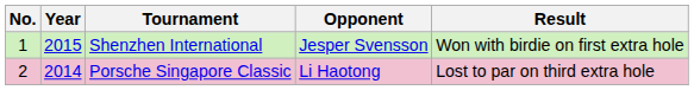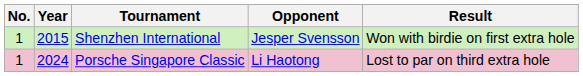 <table class="wikitable" style="font-size:95%;">
 <tr>
 <th>No.</th>
 <th>Year</th>
 <th>Tournament</th>
 <th>Opponent</th>
 <th>Result</th>
 </tr>
 <tr style="background:#D0F0C0;">
 <td align=center>1</td>
 <td><a href='#'>2015</a></td>
 <td><a href='#'>Shenzhen International</a></td>
 <td> <a href='#'>Jesper Svensson</a></td>
 <td>Won with birdie on first extra hole</td>
 </tr>
 <tr style="background:#F2C1D1;">
-<td align=center>2</td>
-<td><a href='#'>2014</a></td>
+<td align=center>1</td>
+<td><a href='#'>2024</a></td>
 <td><a href='#'>Porsche Singapore Classic</a></td>
 <td> <a href='#'>Li Haotong</a></td>
 <td>Lost to par on third extra hole</td>
 </tr>
 </table>
